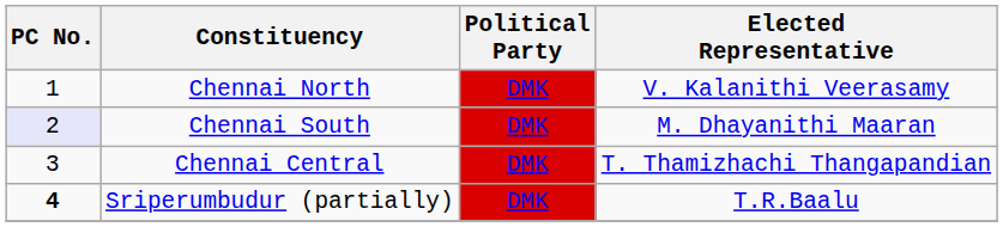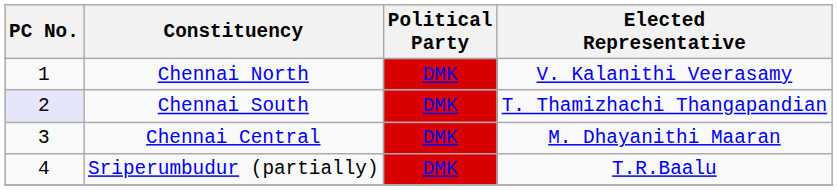 <table class="wikitable" style="margin-left: .5em; text-align: center;">
 <tr>
 <th>PC No.</th>
 <th>Constituency</th>
 <th>Political <br>Party</th>
 <th>Elected <br> Representative</th>
 </tr>
 <tr>
 <td>1</td>
 <td><a href='#'>Chennai North</a></td>
 <td style="background-color: #D80000"><a href='#'>DMK</a></td>
 <td><a href='#'>V. Kalanithi Veerasamy</a></td>
 </tr>
 <tr>
 <td style="background: lavender;">2</td>
 <td><a href='#'>Chennai South</a></td>
 <td style="background-color:#D80000"><a href='#'>DMK</a></td>
-<td><a href='#'>M. Dhayanithi Maaran</a></td>
+<td><a href='#'>T. Thamizhachi Thangapandian</a></td>
 </tr>
 <tr>
 <td>3</td>
 <td><a href='#'>Chennai Central</a></td>
 <td style="background-color: #D80000"><a href='#'>DMK</a></td>
-<td><a href='#'>T. Thamizhachi Thangapandian</a></td>
+<td><a href='#'>M. Dhayanithi Maaran</a></td>
 </tr>
 <tr>
-<td><strong>4</strong></td>
+<td>4</td>
 <td><a href='#'>Sriperumbudur</a> (partially)</td>
 <td style="background-color: #D80000"><a href='#'>DMK</a></td>
 <td><a href='#'>T.R.Baalu</a></td>
 </tr>
 <tr>
 </tr>
 </table>
